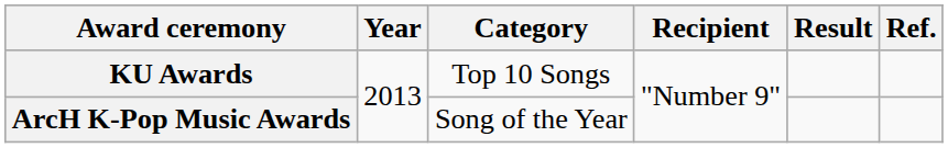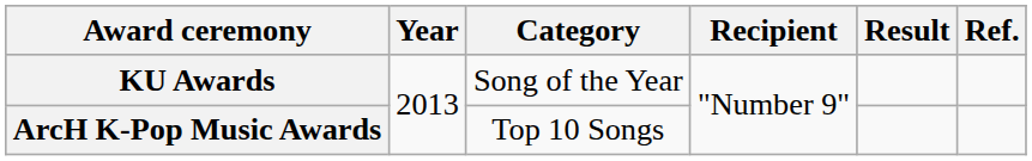 <table class="wikitable plainrowheaders sortable" style="text-align:center;">
 <tr>
 <th>Award ceremony</th>
 <th>Year</th>
 <th>Category</th>
 <th>Recipient</th>
 <th>Result</th>
 <th>Ref.</th>
 </tr>
 <tr>
 <th scope="row">KU Awards</th>
 <td rowspan="2">2013</td>
-<td>Top 10 Songs</td>
+<td>Song of the Year</td>
 <td rowspan="2">"Number 9"</td>
 <td></td>
 <td></td>
 </tr>
 <tr>
 <th scope="row">ArcH K-Pop Music Awards</th>
-<td>Song of the Year</td>
+<td>Top 10 Songs</td>
 <td></td>
 <td></td>
 </tr>
 </table>
